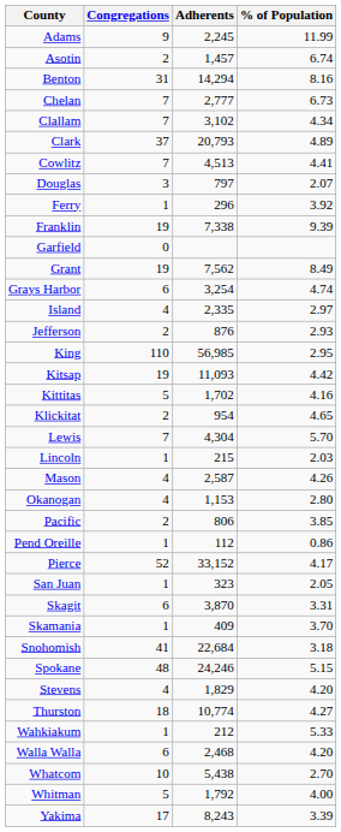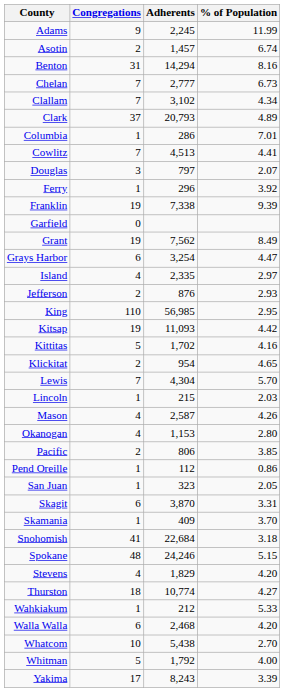 <table class="wikitable sortable mw-collapsible mw-collapsed" style="text-align: right">
 <tr>
 <th>County</th>
 <th><a href='#'>Congregations</a></th>
 <th>Adherents</th>
 <th>% of Population</th>
 </tr>
 <tr>
 <td><a href='#'>Adams</a></td>
 <td>9</td>
 <td>2,245</td>
 <td>11.99</td>
 </tr>
 <tr>
 <td><a href='#'>Asotin</a></td>
 <td>2</td>
 <td>1,457</td>
 <td>6.74</td>
 </tr>
 <tr>
 <td><a href='#'>Benton</a></td>
 <td>31</td>
 <td>14,294</td>
 <td>8.16</td>
 </tr>
 <tr>
 <td><a href='#'>Chelan</a></td>
 <td>7</td>
 <td>2,777</td>
 <td>6.73</td>
 </tr>
 <tr>
 <td><a href='#'>Clallam</a></td>
 <td>7</td>
 <td>3,102</td>
 <td>4.34</td>
 </tr>
 <tr>
 <td><a href='#'>Clark</a></td>
 <td>37</td>
 <td>20,793</td>
 <td>4.89</td>
 </tr>
 <tr>
+<td><a href='#'>Columbia</a></td>
+<td>1</td>
+<td>286</td>
+<td>7.01</td>
+</tr>
+<tr>
 <td><a href='#'>Cowlitz</a></td>
 <td>7</td>
 <td>4,513</td>
 <td>4.41</td>
 </tr>
 <tr>
 <td><a href='#'>Douglas</a></td>
 <td>3</td>
 <td>797</td>
 <td>2.07</td>
 </tr>
 <tr>
 <td><a href='#'>Ferry</a></td>
 <td>1</td>
 <td>296</td>
 <td>3.92</td>
 </tr>
 <tr>
 <td><a href='#'>Franklin</a></td>
 <td>19</td>
 <td>7,338</td>
 <td>9.39</td>
 </tr>
 <tr>
 <td><a href='#'>Garfield</a></td>
 <td>0</td>
 <td></td>
 <td></td>
 </tr>
 <tr>
 <td><a href='#'>Grant</a></td>
 <td>19</td>
 <td>7,562</td>
 <td>8.49</td>
 </tr>
 <tr>
 <td><a href='#'>Grays Harbor</a></td>
 <td>6</td>
 <td>3,254</td>
-<td>4.74</td>
+<td>4.47</td>
 </tr>
 <tr>
 <td><a href='#'>Island</a></td>
 <td>4</td>
 <td>2,335</td>
 <td>2.97</td>
 </tr>
 <tr>
 <td><a href='#'>Jefferson</a></td>
 <td>2</td>
 <td>876</td>
 <td>2.93</td>
 </tr>
 <tr>
 <td><a href='#'>King</a></td>
 <td>110</td>
 <td>56,985</td>
 <td>2.95</td>
 </tr>
 <tr>
 <td><a href='#'>Kitsap</a></td>
 <td>19</td>
 <td>11,093</td>
 <td>4.42</td>
 </tr>
 <tr>
 <td><a href='#'>Kittitas</a></td>
 <td>5</td>
 <td>1,702</td>
 <td>4.16</td>
 </tr>
 <tr>
 <td><a href='#'>Klickitat</a></td>
 <td>2</td>
 <td>954</td>
 <td>4.65</td>
 </tr>
 <tr>
 <td><a href='#'>Lewis</a></td>
 <td>7</td>
 <td>4,304</td>
 <td>5.70</td>
 </tr>
 <tr>
 <td><a href='#'>Lincoln</a></td>
 <td>1</td>
 <td>215</td>
 <td>2.03</td>
 </tr>
 <tr>
 <td><a href='#'>Mason</a></td>
 <td>4</td>
 <td>2,587</td>
 <td>4.26</td>
 </tr>
 <tr>
 <td><a href='#'>Okanogan</a></td>
 <td>4</td>
 <td>1,153</td>
 <td>2.80</td>
 </tr>
 <tr>
 <td><a href='#'>Pacific</a></td>
 <td>2</td>
 <td>806</td>
 <td>3.85</td>
 </tr>
 <tr>
 <td><a href='#'>Pend Oreille</a></td>
 <td>1</td>
 <td>112</td>
 <td>0.86</td>
 </tr>
 <tr>
-<td><a href='#'>Pierce</a></td>
-<td>52</td>
-<td>33,152</td>
-<td>4.17</td>
-</tr>
-<tr>
 <td><a href='#'>San Juan</a></td>
 <td>1</td>
 <td>323</td>
 <td>2.05</td>
 </tr>
 <tr>
 <td><a href='#'>Skagit</a></td>
 <td>6</td>
 <td>3,870</td>
 <td>3.31</td>
 </tr>
 <tr>
 <td><a href='#'>Skamania</a></td>
 <td>1</td>
 <td>409</td>
 <td>3.70</td>
 </tr>
 <tr>
 <td><a href='#'>Snohomish</a></td>
 <td>41</td>
 <td>22,684</td>
 <td>3.18</td>
 </tr>
 <tr>
 <td><a href='#'>Spokane</a></td>
 <td>48</td>
 <td>24,246</td>
 <td>5.15</td>
 </tr>
 <tr>
 <td><a href='#'>Stevens</a></td>
 <td>4</td>
 <td>1,829</td>
 <td>4.20</td>
 </tr>
 <tr>
 <td><a href='#'>Thurston</a></td>
 <td>18</td>
 <td>10,774</td>
 <td>4.27</td>
 </tr>
 <tr>
 <td><a href='#'>Wahkiakum</a></td>
 <td>1</td>
 <td>212</td>
 <td>5.33</td>
 </tr>
 <tr>
 <td><a href='#'>Walla Walla</a></td>
 <td>6</td>
 <td>2,468</td>
 <td>4.20</td>
 </tr>
 <tr>
 <td><a href='#'>Whatcom</a></td>
 <td>10</td>
 <td>5,438</td>
 <td>2.70</td>
 </tr>
 <tr>
 <td><a href='#'>Whitman</a></td>
 <td>5</td>
 <td>1,792</td>
 <td>4.00</td>
 </tr>
 <tr>
 <td><a href='#'>Yakima</a></td>
 <td>17</td>
 <td>8,243</td>
 <td>3.39</td>
 </tr>
 </table>
